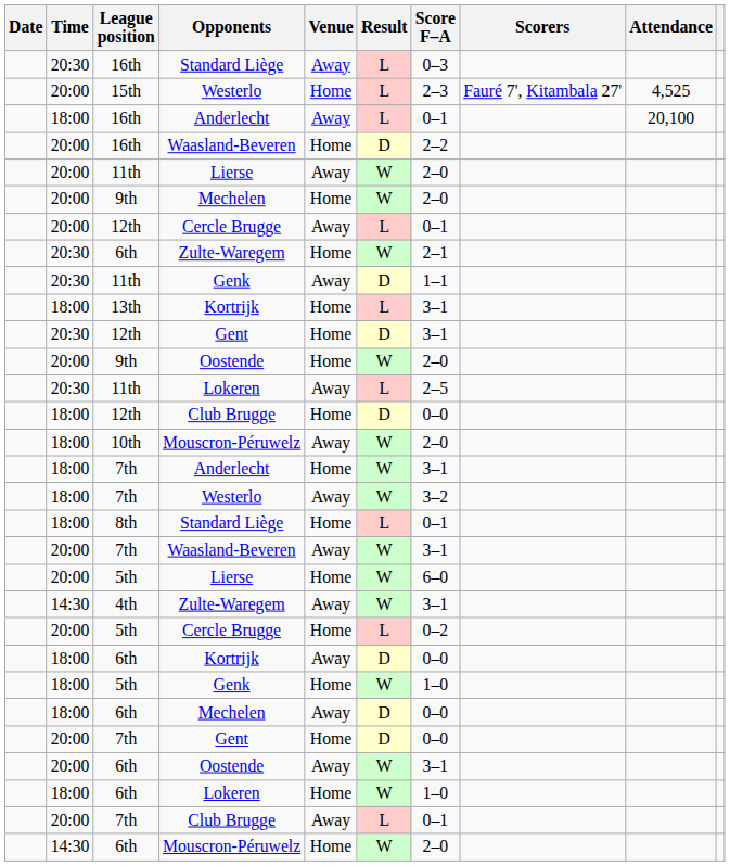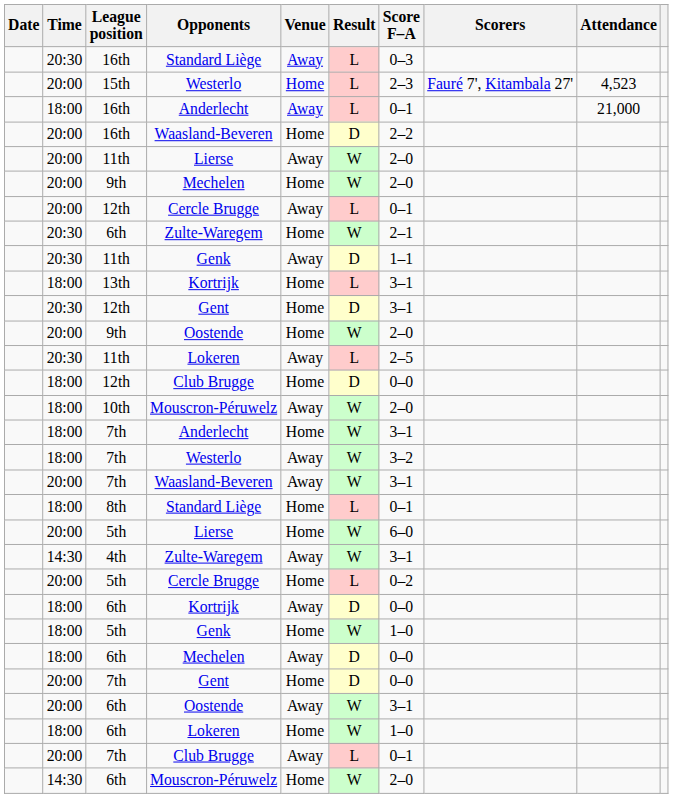 <table class="wikitable plainrowheaders sortable" style="text-align:center">
 <tr>
 <th scope="col">Date</th>
 <th scope="col">Time</th>
 <th scope="col">League<br>position</th>
 <th scope="col">Opponents</th>
 <th scope="col">Venue</th>
 <th scope="col">Result</th>
 <th scope="col">Score<br>F–A</th>
 <th scope="col" class="unsortable">Scorers</th>
 <th scope="col">Attendance</th>
 <th scope="col" class="unsortable"></th>
 </tr>
 <tr>
 <td></td>
 <td>20:30</td>
 <td>16th</td>
 <td><a href='#'>Standard Liège</a></td>
 <td><a href='#'>Away</a></td>
 <td style="background-color:#FFCCCC">L</td>
 <td>0–3</td>
 <td align="left"></td>
 <td></td>
 <td></td>
 </tr>
 <tr>
 <td></td>
 <td>20:00</td>
 <td>15th</td>
 <td><a href='#'>Westerlo</a></td>
 <td><a href='#'>Home</a></td>
 <td style="background-color:#FFCCCC">L</td>
 <td>2–3</td>
 <td align="left"><a href='#'>Fauré</a> 7', <a href='#'>Kitambala</a> 27'</td>
-<td>4,525</td>
+<td>4,523</td>
 <td></td>
 </tr>
 <tr>
 <td></td>
 <td>18:00</td>
 <td>16th</td>
 <td><a href='#'>Anderlecht</a></td>
 <td><a href='#'>Away</a></td>
 <td style="background-color:#FFCCCC">L</td>
 <td>0–1</td>
 <td align="left"></td>
-<td>20,100</td>
+<td>21,000</td>
 <td></td>
 </tr>
 <tr>
 <td></td>
 <td>20:00</td>
 <td>16th</td>
 <td><a href='#'>Waasland-Beveren</a></td>
 <td>Home</td>
 <td style="background-color:#FFFFCC">D</td>
 <td>2–2</td>
 <td align="left"></td>
 <td></td>
 <td></td>
 </tr>
 <tr>
 <td></td>
 <td>20:00</td>
 <td>11th</td>
 <td><a href='#'>Lierse</a></td>
 <td>Away</td>
 <td style="background-color:#CCFFCC">W</td>
 <td>2–0</td>
 <td align="left"></td>
 <td></td>
 <td></td>
 </tr>
 <tr>
 <td></td>
 <td>20:00</td>
 <td>9th</td>
 <td><a href='#'>Mechelen</a></td>
 <td>Home</td>
 <td style="background-color:#CCFFCC">W</td>
 <td>2–0</td>
 <td align="left"></td>
 <td></td>
 <td></td>
 </tr>
 <tr>
 <td></td>
 <td>20:00</td>
 <td>12th</td>
 <td><a href='#'>Cercle Brugge</a></td>
 <td>Away</td>
 <td style="background-color:#FFCCCC">L</td>
 <td>0–1</td>
 <td align="left"></td>
 <td></td>
 <td></td>
 </tr>
 <tr>
 <td></td>
 <td>20:30</td>
 <td>6th</td>
 <td><a href='#'>Zulte-Waregem</a></td>
 <td>Home</td>
 <td style="background-color:#CCFFCC">W</td>
 <td>2–1</td>
 <td align="left"></td>
 <td></td>
 <td></td>
 </tr>
 <tr>
 <td></td>
 <td>20:30</td>
 <td>11th</td>
 <td><a href='#'>Genk</a></td>
 <td>Away</td>
 <td style="background-color:#FFFFCC">D</td>
 <td>1–1</td>
 <td align="left"></td>
 <td></td>
 <td></td>
 </tr>
 <tr>
 <td></td>
 <td>18:00</td>
 <td>13th</td>
 <td><a href='#'>Kortrijk</a></td>
 <td>Home</td>
 <td style="background-color:#FFCCCC">L</td>
 <td>3–1</td>
 <td align="left"></td>
 <td></td>
 <td></td>
 </tr>
 <tr>
 <td></td>
 <td>20:30</td>
 <td>12th</td>
 <td><a href='#'>Gent</a></td>
 <td>Home</td>
 <td style="background-color:#FFFFCC">D</td>
 <td>3–1</td>
 <td align="left"></td>
 <td></td>
 <td></td>
 </tr>
 <tr>
 <td></td>
 <td>20:00</td>
 <td>9th</td>
 <td><a href='#'>Oostende</a></td>
 <td>Home</td>
 <td style="background-color:#CCFFCC">W</td>
 <td>2–0</td>
 <td align="left"></td>
 <td></td>
 <td></td>
 </tr>
 <tr>
 <td></td>
 <td>20:30</td>
 <td>11th</td>
 <td><a href='#'>Lokeren</a></td>
 <td>Away</td>
 <td style="background-color:#FFCCCC">L</td>
 <td>2–5</td>
 <td align="left"></td>
 <td></td>
 <td></td>
 </tr>
 <tr>
 <td></td>
 <td>18:00</td>
 <td>12th</td>
 <td><a href='#'>Club Brugge</a></td>
 <td>Home</td>
 <td style="background-color:#FFFFCC">D</td>
 <td>0–0</td>
 <td align="left"></td>
 <td></td>
 <td></td>
 </tr>
 <tr>
 <td></td>
 <td>18:00</td>
 <td>10th</td>
 <td><a href='#'>Mouscron-Péruwelz</a></td>
 <td>Away</td>
 <td style="background-color:#CCFFCC">W</td>
 <td>2–0</td>
 <td align="left"></td>
 <td></td>
 <td></td>
 </tr>
 <tr>
 <td></td>
 <td>18:00</td>
 <td>7th</td>
 <td><a href='#'>Anderlecht</a></td>
 <td>Home</td>
 <td style="background-color:#CCFFCC">W</td>
 <td>3–1</td>
 <td align="left"></td>
 <td></td>
 <td></td>
 </tr>
 <tr>
 <td></td>
 <td>18:00</td>
 <td>7th</td>
 <td><a href='#'>Westerlo</a></td>
 <td>Away</td>
 <td style="background-color:#CCFFCC">W</td>
 <td>3–2</td>
 <td align="left"></td>
 <td></td>
 <td></td>
 </tr>
 <tr>
 <td></td>
+<td>20:00</td>
+<td>7th</td>
+<td><a href='#'>Waasland-Beveren</a></td>
+<td>Away</td>
+<td style="background-color:#CCFFCC">W</td>
+<td>3–1</td>
+<td align="left"></td>
+<td></td>
+<td></td>
+</tr>
+<tr>
+<td></td>
 <td>18:00</td>
 <td>8th</td>
 <td><a href='#'>Standard Liège</a></td>
 <td>Home</td>
 <td style="background-color:#FFCCCC">L</td>
 <td>0–1</td>
-<td align="left"></td>
-<td></td>
-<td></td>
-</tr>
-<tr>
-<td></td>
-<td>20:00</td>
-<td>7th</td>
-<td><a href='#'>Waasland-Beveren</a></td>
-<td>Away</td>
-<td style="background-color:#CCFFCC">W</td>
-<td>3–1</td>
 <td align="left"></td>
 <td></td>
 <td></td>
 </tr>
 <tr>
 <td></td>
 <td>20:00</td>
 <td>5th</td>
 <td><a href='#'>Lierse</a></td>
 <td>Home</td>
 <td style="background-color:#CCFFCC">W</td>
 <td>6–0</td>
 <td align="left"></td>
 <td></td>
 <td></td>
 </tr>
 <tr>
 <td></td>
 <td>14:30</td>
 <td>4th</td>
 <td><a href='#'>Zulte-Waregem</a></td>
 <td>Away</td>
 <td style="background-color:#CCFFCC">W</td>
 <td>3–1</td>
 <td align="left"></td>
 <td></td>
 <td></td>
 </tr>
 <tr>
 <td></td>
 <td>20:00</td>
 <td>5th</td>
 <td><a href='#'>Cercle Brugge</a></td>
 <td>Home</td>
 <td style="background-color:#FFCCCC">L</td>
 <td>0–2</td>
 <td align="left"></td>
 <td></td>
 <td></td>
 </tr>
 <tr>
 <td></td>
 <td>18:00</td>
 <td>6th</td>
 <td><a href='#'>Kortrijk</a></td>
 <td>Away</td>
 <td style="background-color:#FFFFCC">D</td>
 <td>0–0</td>
 <td align="left"></td>
 <td></td>
 <td></td>
 </tr>
 <tr>
 <td></td>
 <td>18:00</td>
 <td>5th</td>
 <td><a href='#'>Genk</a></td>
 <td>Home</td>
 <td style="background-color:#CCFFCC">W</td>
 <td>1–0</td>
 <td align="left"></td>
 <td></td>
 <td></td>
 </tr>
 <tr>
 <td></td>
 <td>18:00</td>
 <td>6th</td>
 <td><a href='#'>Mechelen</a></td>
 <td>Away</td>
 <td style="background-color:#FFFFCC">D</td>
 <td>0–0</td>
 <td align="left"></td>
 <td></td>
 <td></td>
 </tr>
 <tr>
 <td></td>
 <td>20:00</td>
 <td>7th</td>
 <td><a href='#'>Gent</a></td>
 <td>Home</td>
 <td style="background-color:#FFFFCC">D</td>
 <td>0–0</td>
 <td align="left"></td>
 <td></td>
 <td></td>
 </tr>
 <tr>
 <td></td>
 <td>20:00</td>
 <td>6th</td>
 <td><a href='#'>Oostende</a></td>
 <td>Away</td>
 <td style="background-color:#CCFFCC">W</td>
 <td>3–1</td>
 <td align="left"></td>
 <td></td>
 <td></td>
 </tr>
 <tr>
 <td></td>
 <td>18:00</td>
 <td>6th</td>
 <td><a href='#'>Lokeren</a></td>
 <td>Home</td>
 <td style="background-color:#CCFFCC">W</td>
 <td>1–0</td>
 <td align="left"></td>
 <td></td>
 <td></td>
 </tr>
 <tr>
 <td></td>
 <td>20:00</td>
 <td>7th</td>
 <td><a href='#'>Club Brugge</a></td>
 <td>Away</td>
 <td style="background-color:#FFCCCC">L</td>
 <td>0–1</td>
 <td align="left"></td>
 <td></td>
 <td></td>
 </tr>
 <tr>
 <td></td>
 <td>14:30</td>
 <td>6th</td>
 <td><a href='#'>Mouscron-Péruwelz</a></td>
 <td>Home</td>
 <td style="background-color:#CCFFCC">W</td>
 <td>2–0</td>
 <td align="left"></td>
 <td></td>
 <td></td>
 </tr>
 </table>
